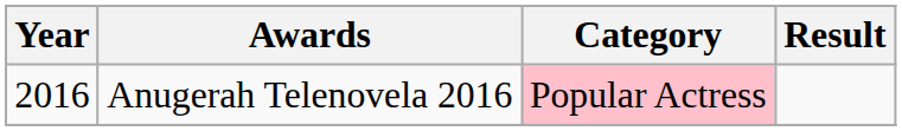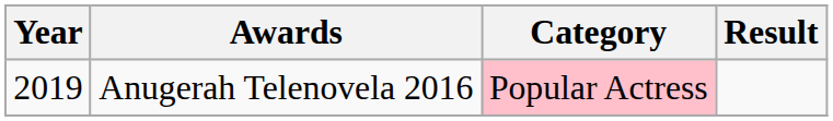 <table class="wikitable">
 <tr>
 <th>Year</th>
 <th>Awards</th>
 <th>Category</th>
 <th>Result</th>
 </tr>
 <tr>
-<td>2016</td>
+<td>2019</td>
 <td>Anugerah Telenovela 2016</td>
 <td style="background: pink;">Popular Actress</td>
 <td></td>
 </tr>
 <tr>
 </tr>
 </table>
